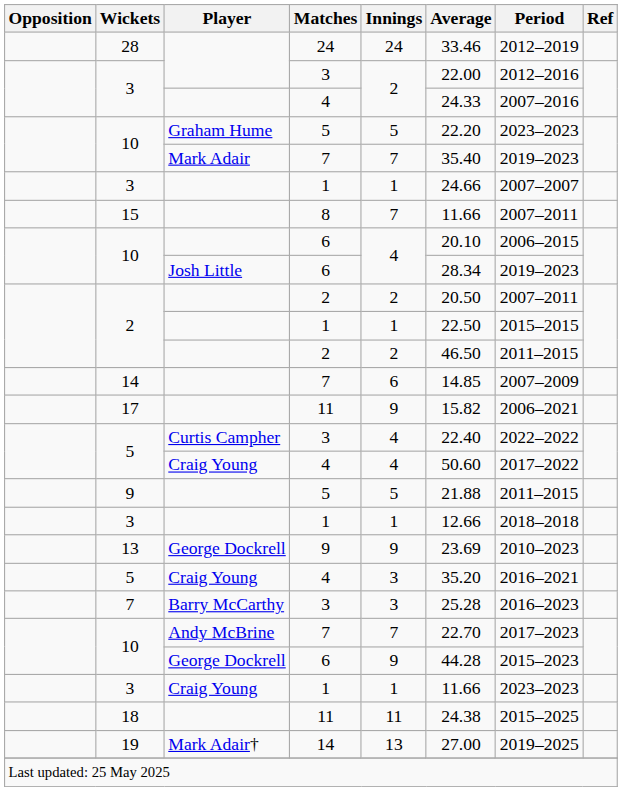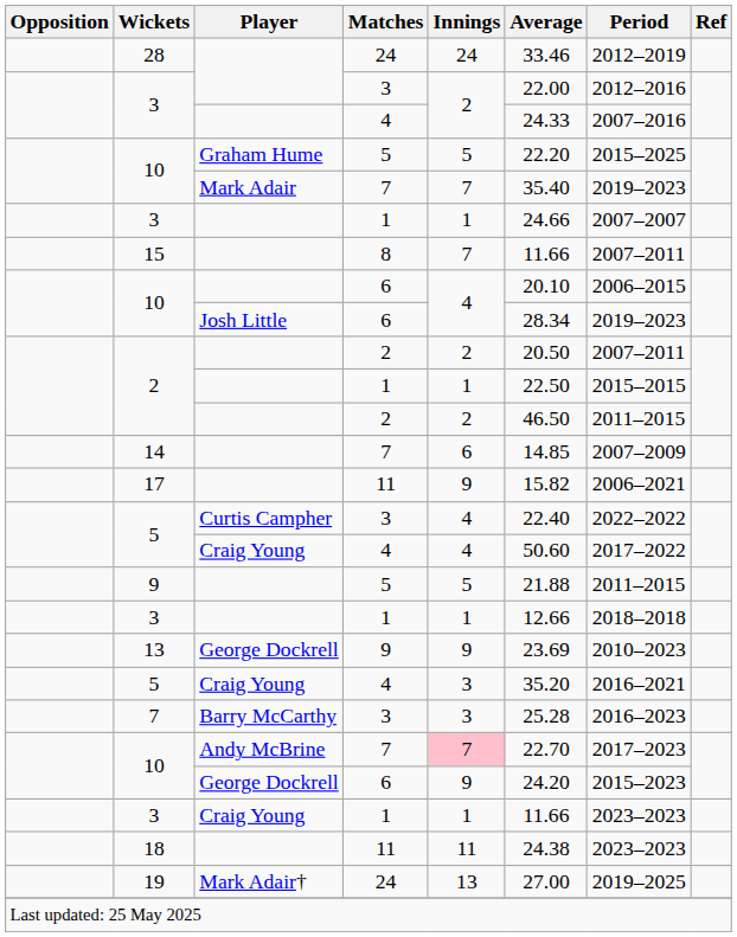 <table class="wikitable plainrowheaders sortable">
 <tr>
 <th scope=col>Opposition</th>
 <th scope=col>Wickets</th>
 <th scope=col>Player</th>
 <th scope=col>Matches</th>
 <th scope=col>Innings</th>
 <th scope=col>Average</th>
 <th scope=col>Period</th>
 <th scope=col>Ref</th>
 </tr>
 <tr>
 <td></td>
 <td scope=row style=text-align:center;>28</td>
 <td rowspan=2></td>
 <td align=center>24</td>
 <td align=center>24</td>
 <td align=center>33.46</td>
 <td>2012–2019</td>
 <td></td>
 </tr>
 <tr>
 <td rowspan=2></td>
 <td scope=row style=text-align:center; rowspan=2>3</td>
 <td align=center>3</td>
 <td align=center rowspan=2>2</td>
 <td align=center>22.00</td>
 <td>2012–2016</td>
 <td rowspan=2></td>
 </tr>
 <tr>
 <td></td>
 <td align="center">4</td>
 <td align=center>24.33</td>
 <td>2007–2016</td>
 </tr>
 <tr>
 <td rowspan=2></td>
 <td scope=row style=text-align:center; rowspan=2>10</td>
 <td><a href='#'>Graham Hume</a></td>
 <td align=center>5</td>
 <td align=center>5</td>
 <td align=center>22.20</td>
-<td>2023–2023</td>
+<td>2015–2025</td>
 <td rowspan=2></td>
 </tr>
 <tr>
 <td><a href='#'>Mark Adair</a></td>
 <td align=center>7</td>
 <td align=center>7</td>
 <td align=center>35.40</td>
 <td>2019–2023</td>
 </tr>
 <tr>
 <td></td>
 <td scope=row style=text-align:center;>3</td>
 <td></td>
 <td align=center>1</td>
 <td align=center>1</td>
 <td align=center>24.66</td>
 <td>2007–2007</td>
 <td></td>
 </tr>
 <tr>
 <td></td>
 <td scope=row style=text-align:center;>15</td>
 <td></td>
 <td align=center>8</td>
 <td align=center>7</td>
 <td align=center>11.66</td>
 <td>2007–2011</td>
 <td></td>
 </tr>
 <tr>
 <td rowspan=2></td>
 <td scope=row style=text-align:center; rowspan=2>10</td>
 <td></td>
 <td align=center>6</td>
 <td align=center rowspan=2>4</td>
 <td align=center>20.10</td>
 <td>2006–2015</td>
 <td rowspan=2></td>
 </tr>
 <tr>
 <td><a href='#'>Josh Little</a></td>
 <td align=center>6</td>
 <td align=center>28.34</td>
 <td>2019–2023</td>
 </tr>
 <tr>
 <td rowspan=3></td>
 <td scope=row style=text-align:center; rowspan=3>2</td>
 <td></td>
 <td align=center>2</td>
 <td align=center>2</td>
 <td align=center>20.50</td>
 <td>2007–2011</td>
 <td rowspan=3></td>
 </tr>
 <tr>
 <td></td>
 <td align=center>1</td>
 <td align=center>1</td>
 <td align=center>22.50</td>
 <td>2015–2015</td>
 </tr>
 <tr>
 <td></td>
 <td align=center>2</td>
 <td align=center>2</td>
 <td align=center>46.50</td>
 <td>2011–2015</td>
 </tr>
 <tr>
 <td></td>
 <td scope=row style=text-align:center;>14</td>
 <td></td>
 <td align=center>7</td>
 <td align=center>6</td>
 <td align=center>14.85</td>
 <td>2007–2009</td>
 <td></td>
 </tr>
 <tr>
 <td></td>
 <td scope=row style=text-align:center;>17</td>
 <td></td>
 <td align=center>11</td>
 <td align=center>9</td>
 <td align=center>15.82</td>
 <td>2006–2021</td>
 <td></td>
 </tr>
 <tr>
 <td rowspan=2></td>
 <td scope=row style=text-align:center; rowspan=2>5</td>
 <td><a href='#'>Curtis Campher</a></td>
 <td align=center>3</td>
 <td align=center>4</td>
 <td align=center>22.40</td>
 <td>2022–2022</td>
 <td rowspan=2></td>
 </tr>
 <tr>
 <td><a href='#'>Craig Young</a></td>
 <td align=center>4</td>
 <td align=center>4</td>
 <td align=center>50.60</td>
 <td>2017–2022</td>
 </tr>
 <tr>
 <td></td>
 <td scope=row style=text-align:center;>9</td>
 <td></td>
 <td align=center>5</td>
 <td align=center>5</td>
 <td align=center>21.88</td>
 <td>2011–2015</td>
 <td></td>
 </tr>
 <tr>
 <td></td>
 <td scope=row style=text-align:center;>3</td>
 <td></td>
 <td align="center">1</td>
 <td align=center>1</td>
 <td align=center>12.66</td>
 <td>2018–2018</td>
 <td></td>
 </tr>
 <tr>
 <td></td>
 <td scope=row style=text-align:center;>13</td>
 <td><a href='#'>George Dockrell</a></td>
 <td align=center>9</td>
 <td align=center>9</td>
 <td align=center>23.69</td>
 <td>2010–2023</td>
 <td></td>
 </tr>
 <tr>
 <td></td>
 <td scope=row style=text-align:center;>5</td>
 <td><a href='#'>Craig Young</a></td>
 <td align=center>4</td>
 <td align=center>3</td>
 <td align=center>35.20</td>
 <td>2016–2021</td>
 <td></td>
 </tr>
 <tr>
 <td></td>
 <td scope=row style=text-align:center;>7</td>
 <td><a href='#'>Barry McCarthy</a></td>
 <td align=center>3</td>
 <td align=center>3</td>
 <td align=center>25.28</td>
 <td>2016–2023</td>
 <td></td>
 </tr>
 <tr>
 <td rowspan=2></td>
 <td scope=row style=text-align:center; rowspan=2>10</td>
 <td><a href='#'>Andy McBrine</a></td>
 <td align=center>7</td>
-<td align=center>7</td>
+<td align=center style="background: pink;">7</td>
 <td align=center>22.70</td>
 <td>2017–2023</td>
 <td rowspan=2></td>
 </tr>
 <tr>
 <td><a href='#'>George Dockrell</a></td>
 <td align=center>6</td>
 <td align=center>9</td>
-<td align=center>44.28</td>
+<td align=center>24.20</td>
 <td>2015–2023</td>
 </tr>
 <tr>
 <td></td>
 <td scope=row style=text-align:center;>3</td>
 <td><a href='#'>Craig Young</a></td>
 <td align=center>1</td>
 <td align=center>1</td>
 <td align=center>11.66</td>
 <td>2023–2023</td>
 <td></td>
 </tr>
 <tr>
 <td></td>
 <td scope=row style=text-align:center;>18</td>
 <td></td>
 <td align=center>11</td>
 <td align="center">11</td>
 <td align="center">24.38</td>
-<td>2015–2025</td>
+<td>2023–2023</td>
 <td></td>
 </tr>
 <tr>
 <td></td>
 <td scope=row style=text-align:center;>19</td>
 <td><a href='#'>Mark Adair</a>†</td>
-<td align="center">14</td>
+<td align="center">24</td>
 <td align="center">13</td>
 <td align="center">27.00</td>
 <td>2019–2025</td>
 <td></td>
 </tr>
 <tr>
 </tr>
 <tr class=sortbottom>
 <td colspan=8><small>Last updated: 25 May 2025</small></td>
 </tr>
 </table>
